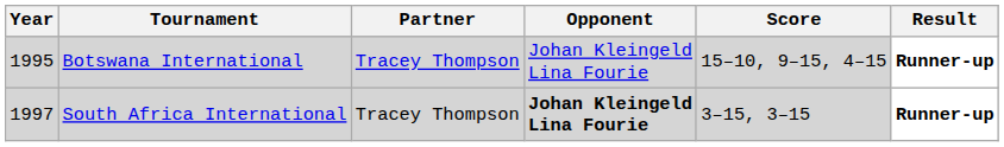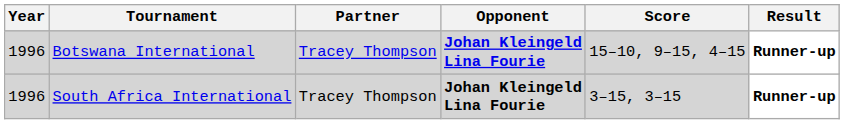 <table class="sortable wikitable" style="font-size: 90%;">
 <tr>
 <th>Year</th>
 <th>Tournament</th>
 <th>Partner</th>
 <th>Opponent</th>
 <th>Score</th>
 <th>Result</th>
 </tr>
 <tr style="background:#D5D5D5">
-<td align="center">1995</td>
+<td align="center">1996</td>
 <td align="left"><a href='#'>Botswana International</a></td>
 <td align="left"> <a href='#'>Tracey Thompson</a></td>
-<td align="left"> <a href='#'>Johan Kleingeld</a><br> <a href='#'>Lina Fourie</a></td>
+<td align="left"><strong> <a href='#'>Johan Kleingeld</a><br> <a href='#'>Lina Fourie</a></strong></td>
 <td align="left">15–10, 9–15, 4–15</td>
 <td style="text-align:left; background:white"> <strong>Runner-up</strong></td>
 </tr>
 <tr style="background:#D5D5D5">
-<td align="center">1997</td>
+<td align="center">1996</td>
 <td align="left"><a href='#'>South Africa International</a></td>
 <td align="left"> Tracey Thompson</td>
 <td align="left"><strong> Johan Kleingeld<br> Lina Fourie</strong></td>
 <td align="left">3–15, 3–15</td>
 <td style="text-align:left; background:white"> <strong>Runner-up</strong></td>
 </tr>
 </table>
